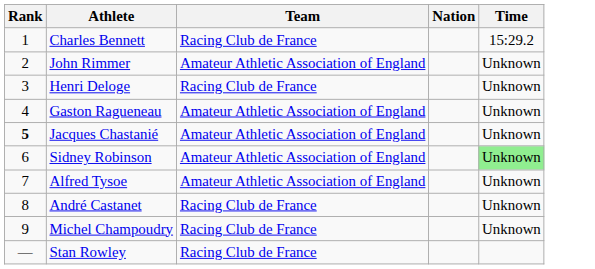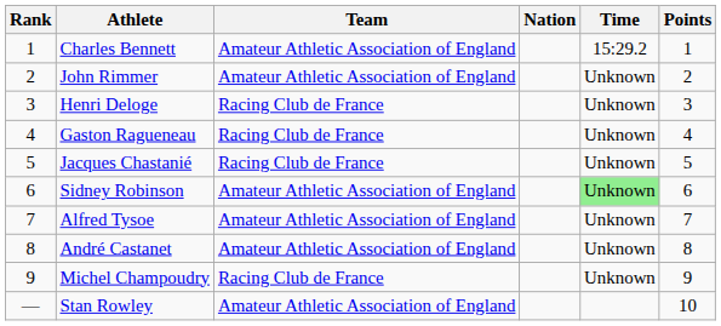 <table class="wikitable sortable" style="text-align:center">
 <tr>
 <th>Rank</th>
 <th>Athlete</th>
 <th>Team</th>
 <th>Nation</th>
 <th>Time</th>
+<th>Points</th>
 </tr>
 <tr>
 <td>1</td>
 <td align=left><a href='#'>Charles Bennett</a></td>
-<td align=left><a href='#'>Racing Club de France</a></td>
+<td align=left><a href='#'>Amateur Athletic Association of England</a></td>
 <td align=left></td>
 <td align=center>15:29.2</td>
+<td>1</td>
 </tr>
 <tr>
 <td>2</td>
 <td align=left><a href='#'>John Rimmer</a></td>
 <td align=left><a href='#'>Amateur Athletic Association of England</a></td>
 <td align=left></td>
 <td data-sort-value=20:00.0>Unknown</td>
+<td>2</td>
 </tr>
 <tr>
 <td>3</td>
 <td align=left><a href='#'>Henri Deloge</a></td>
 <td align=left><a href='#'>Racing Club de France</a></td>
 <td align=left></td>
 <td data-sort-value=20:00.0>Unknown</td>
+<td>3</td>
 </tr>
 <tr>
 <td>4</td>
 <td align=left><a href='#'>Gaston Ragueneau</a></td>
-<td align=left><a href='#'>Amateur Athletic Association of England</a></td>
+<td align=left><a href='#'>Racing Club de France</a></td>
 <td align=left></td>
 <td data-sort-value=20:00.0>Unknown</td>
+<td>4</td>
 </tr>
 <tr>
-<td><strong>5</strong></td>
+<td>5</td>
 <td align=left><a href='#'>Jacques Chastanié</a></td>
-<td align=left><a href='#'>Amateur Athletic Association of England</a></td>
+<td align=left><a href='#'>Racing Club de France</a></td>
 <td align=left></td>
 <td data-sort-value=20:00.0>Unknown</td>
+<td>5</td>
 </tr>
 <tr>
 <td>6</td>
 <td align=left><a href='#'>Sidney Robinson</a></td>
 <td align=left><a href='#'>Amateur Athletic Association of England</a></td>
 <td align=left></td>
 <td data-sort-value=20:00.0 style="background: lightgreen;">Unknown</td>
+<td>6</td>
 </tr>
 <tr>
 <td>7</td>
 <td align=left><a href='#'>Alfred Tysoe</a></td>
 <td align=left><a href='#'>Amateur Athletic Association of England</a></td>
 <td align=left></td>
 <td data-sort-value=20:00.0>Unknown</td>
+<td>7</td>
 </tr>
 <tr>
 <td>8</td>
 <td align=left><a href='#'>André Castanet</a></td>
-<td align=left><a href='#'>Racing Club de France</a></td>
+<td align=left><a href='#'>Amateur Athletic Association of England</a></td>
 <td align=left></td>
 <td data-sort-value=20:00.0>Unknown</td>
+<td>8</td>
 </tr>
 <tr>
 <td>9</td>
 <td align=left><a href='#'>Michel Champoudry</a></td>
 <td align=left><a href='#'>Racing Club de France</a></td>
 <td align=left></td>
 <td data-sort-value=20:00.0>Unknown</td>
+<td>9</td>
 </tr>
 <tr>
 <td data-sort-value=10>—</td>
 <td align=left><a href='#'>Stan Rowley</a></td>
-<td align=left><a href='#'>Racing Club de France</a></td>
+<td align=left><a href='#'>Amateur Athletic Association of England</a></td>
 <td align=left></td>
 <td data-sort-value=99:99.9></td>
+<td>10</td>
 </tr>
 </table>
